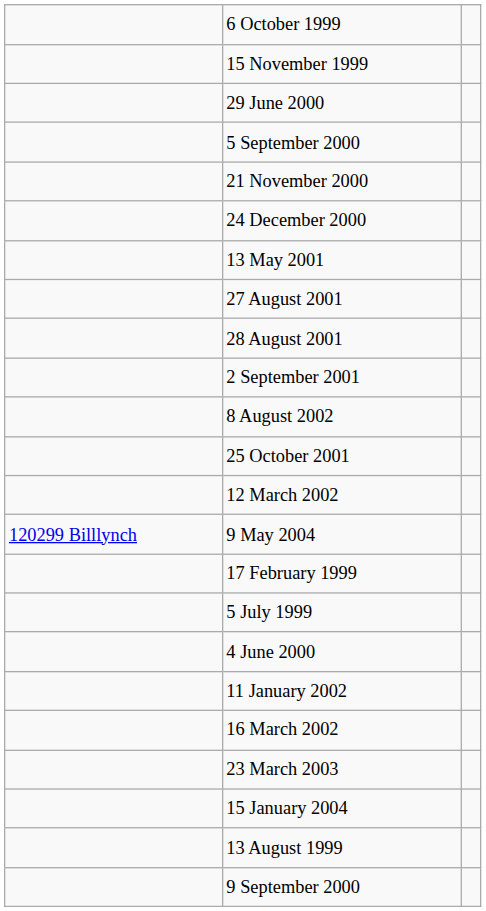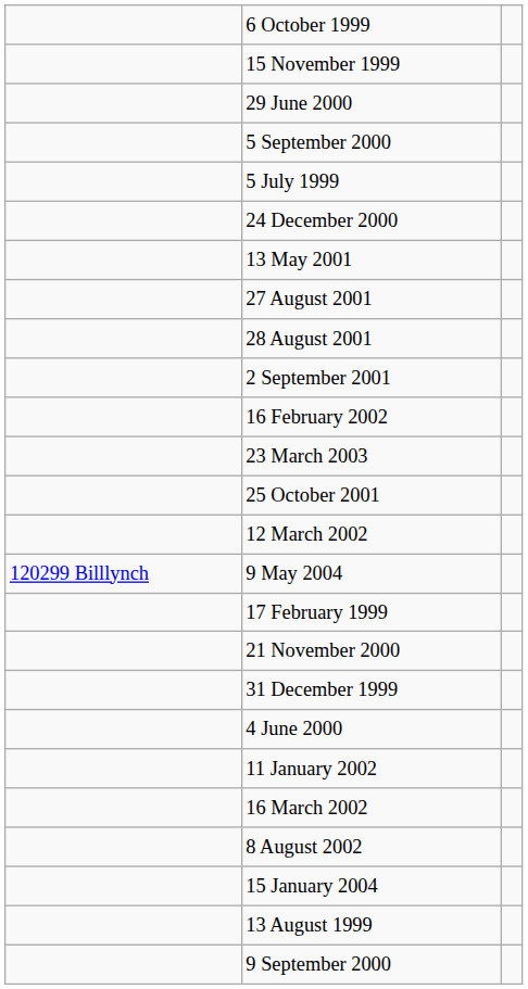 <table class="wikitable" style="font-size: 89%; float: left; width: 26em; margin-right: 1em; height: 700px">
 <tr>
 <td></td>
 <td>6 October 1999</td>
 <td> </td>
 </tr>
 <tr>
 <td></td>
 <td>15 November 1999</td>
 <td> </td>
 </tr>
 <tr>
 <td></td>
 <td>29 June 2000</td>
 <td></td>
 </tr>
 <tr>
 <td></td>
 <td>5 September 2000</td>
 <td></td>
 </tr>
 <tr>
 <td></td>
-<td>21 November 2000</td>
-<td></td>
+<td>5 July 1999</td>
+<td> </td>
 </tr>
 <tr>
 <td></td>
 <td>24 December 2000</td>
 <td></td>
 </tr>
 <tr>
 <td></td>
 <td>13 May 2001</td>
 <td></td>
 </tr>
 <tr>
 <td></td>
 <td>27 August 2001</td>
 <td></td>
 </tr>
 <tr>
 <td></td>
 <td>28 August 2001</td>
 <td></td>
 </tr>
 <tr>
 <td></td>
 <td>2 September 2001</td>
 <td></td>
 </tr>
 <tr>
 <td></td>
-<td>8 August 2002</td>
+<td>16 February 2002</td>
+<td></td>
+</tr>
+<tr>
+<td></td>
+<td>23 March 2003</td>
 <td></td>
 </tr>
 <tr>
 <td></td>
 <td>25 October 2001</td>
 <td></td>
 </tr>
 <tr>
 <td></td>
 <td>12 March 2002</td>
 <td></td>
 </tr>
 <tr>
 <td><a href='#'>120299 Billlynch</a></td>
 <td>9 May 2004</td>
 <td></td>
 </tr>
 <tr>
 <td></td>
 <td>17 February 1999</td>
 <td> </td>
 </tr>
 <tr>
 <td></td>
-<td>5 July 1999</td>
+<td>21 November 2000</td>
+<td></td>
+</tr>
+<tr>
+<td></td>
+<td>31 December 1999</td>
 <td> </td>
 </tr>
 <tr>
 <td></td>
 <td>4 June 2000</td>
 <td></td>
 </tr>
 <tr>
 <td></td>
 <td>11 January 2002</td>
 <td></td>
 </tr>
 <tr>
 <td></td>
 <td>16 March 2002</td>
 <td></td>
 </tr>
 <tr>
 <td></td>
-<td>23 March 2003</td>
+<td>8 August 2002</td>
 <td></td>
 </tr>
 <tr>
 <td></td>
 <td>15 January 2004</td>
 <td></td>
 </tr>
 <tr>
 <td></td>
 <td>13 August 1999</td>
 <td></td>
 </tr>
 <tr>
 <td></td>
 <td>9 September 2000</td>
 <td></td>
 </tr>
 </table>
